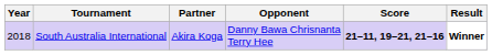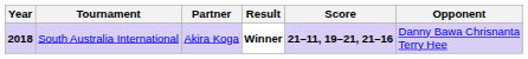 <table class="sortable wikitable" style="font-size: 90%;">
 <tr>
 <th>Year</th>
 <th>Tournament</th>
 <th>Partner</th>
+<th>Result</th>
+<th>Score</th>
 <th>Opponent</th>
-<th>Score</th>
-<th>Result</th>
 </tr>
 <tr style="background:#D8CEF6">
-<td align="center">2018</td>
+<td align="center"><strong>2018</strong></td>
 <td align="left"><a href='#'>South Australia International</a></td>
 <td align="left"> <a href='#'>Akira Koga</a></td>
+<td style="text-align:left; background:white"> <strong>Winner</strong></td>
+<td align="left"><strong>21–11, 19–21, 21–16</strong></td>
 <td align="left"> <a href='#'>Danny Bawa Chrisnanta</a> <br>  <a href='#'>Terry Hee</a></td>
-<td align="left"><strong>21–11, 19–21, 21–16</strong></td>
-<td style="text-align:left; background:white"> <strong>Winner</strong></td>
 </tr>
 </table>
